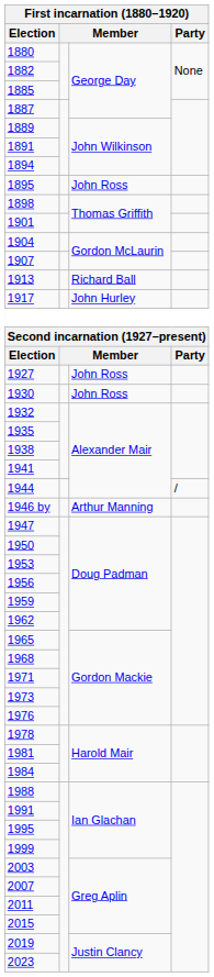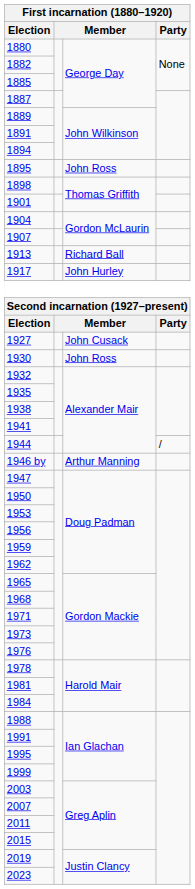 <table class="wikitable" style='background: #f9f9f9; border-style: none none none none;'>
 <tr>
 <th colspan="4">First incarnation (1880–1920)</th>
 </tr>
 <tr>
 <th>Election</th>
 <th colspan="2">Member</th>
 <th>Party</th>
 </tr>
 <tr>
 <td><a href='#'>1880</a></td>
 <td rowspan="3" > </td>
 <td rowspan="4"><a href='#'>George Day</a></td>
 <td rowspan="3">None</td>
 </tr>
 <tr>
 <td><a href='#'>1882</a></td>
 </tr>
 <tr>
 <td><a href='#'>1885</a></td>
 </tr>
 <tr>
 <td><a href='#'>1887</a></td>
 <td rowspan="4" > </td>
 <td rowspan="4"></td>
 </tr>
 <tr>
 <td><a href='#'>1889</a></td>
 <td rowspan="3"><a href='#'>John Wilkinson</a></td>
 </tr>
 <tr>
 <td><a href='#'>1891</a></td>
 </tr>
 <tr>
 <td><a href='#'>1894</a></td>
 </tr>
 <tr>
 <td><a href='#'>1895</a></td>
 <td> </td>
 <td><a href='#'>John Ross</a></td>
 <td></td>
 </tr>
 <tr>
 <td><a href='#'>1898</a></td>
 <td> </td>
 <td rowspan="2"><a href='#'>Thomas Griffith</a></td>
 <td></td>
 </tr>
 <tr>
 <td><a href='#'>1901</a></td>
 <td> </td>
 <td></td>
 </tr>
 <tr>
 <td><a href='#'>1904</a></td>
 <td> </td>
 <td rowspan="2"><a href='#'>Gordon McLaurin</a></td>
 <td></td>
 </tr>
 <tr>
 <td><a href='#'>1907</a></td>
 <td> </td>
 <td></td>
 </tr>
 <tr>
 <td><a href='#'>1913</a></td>
 <td> </td>
 <td><a href='#'>Richard Ball</a></td>
 <td></td>
 </tr>
 <tr>
 <td><a href='#'>1917</a></td>
 <td> </td>
 <td><a href='#'>John Hurley</a></td>
 <td></td>
 </tr>
 <tr>
 <td colspan="4" style='background: #FFFFFF; border-style: none none none none;'> </td>
 </tr>
 <tr>
 <th colspan="4">Second incarnation (1927–present)</th>
 </tr>
 <tr>
 <th>Election</th>
 <th colspan="2">Member</th>
 <th>Party</th>
 </tr>
 <tr>
 <td><a href='#'>1927</a></td>
 <td> </td>
-<td><a href='#'>John Ross</a></td>
+<td><a href='#'>John Cusack</a></td>
 <td></td>
 </tr>
 <tr>
 <td><a href='#'>1930</a></td>
 <td> </td>
 <td><a href='#'>John Ross</a></td>
 <td></td>
 </tr>
 <tr>
 <td><a href='#'>1932</a></td>
 <td rowspan="4" > </td>
 <td rowspan="5"><a href='#'>Alexander Mair</a></td>
 <td rowspan="4"></td>
 </tr>
 <tr>
 <td><a href='#'>1935</a></td>
 </tr>
 <tr>
 <td><a href='#'>1938</a></td>
 </tr>
 <tr>
 <td><a href='#'>1941</a></td>
 </tr>
 <tr>
 <td><a href='#'>1944</a></td>
 <td> </td>
 <td> / </td>
 </tr>
 <tr>
 <td><a href='#'>1946 by</a></td>
 <td> </td>
 <td><a href='#'>Arthur Manning</a></td>
 <td></td>
 </tr>
 <tr>
 <td><a href='#'>1947</a></td>
 <td rowspan="11" > </td>
 <td rowspan="6"><a href='#'>Doug Padman</a></td>
 <td rowspan="11"></td>
 </tr>
 <tr>
 <td><a href='#'>1950</a></td>
 </tr>
 <tr>
 <td><a href='#'>1953</a></td>
 </tr>
 <tr>
 <td><a href='#'>1956</a></td>
 </tr>
 <tr>
 <td><a href='#'>1959</a></td>
 </tr>
 <tr>
 <td><a href='#'>1962</a></td>
 </tr>
 <tr>
 <td><a href='#'>1965</a></td>
 <td rowspan="5"><a href='#'>Gordon Mackie</a></td>
 </tr>
 <tr>
 <td><a href='#'>1968</a></td>
 </tr>
 <tr>
 <td><a href='#'>1971</a></td>
 </tr>
 <tr>
 <td><a href='#'>1973</a></td>
 </tr>
 <tr>
 <td><a href='#'>1976</a></td>
 </tr>
 <tr>
 <td><a href='#'>1978</a></td>
 <td rowspan="3" > </td>
 <td rowspan="3"><a href='#'>Harold Mair</a></td>
 <td rowspan="3"></td>
 </tr>
 <tr>
 <td><a href='#'>1981</a></td>
 </tr>
 <tr>
 <td><a href='#'>1984</a></td>
 </tr>
 <tr>
 <td><a href='#'>1988</a></td>
 <td rowspan="10" > </td>
 <td rowspan="4"><a href='#'>Ian Glachan</a></td>
 <td rowspan="10"></td>
 </tr>
 <tr>
 <td><a href='#'>1991</a></td>
 </tr>
 <tr>
 <td><a href='#'>1995</a></td>
 </tr>
 <tr>
 <td><a href='#'>1999</a></td>
 </tr>
 <tr>
 <td><a href='#'>2003</a></td>
 <td rowspan="4"><a href='#'>Greg Aplin</a></td>
 </tr>
 <tr>
 <td><a href='#'>2007</a></td>
 </tr>
 <tr>
 <td><a href='#'>2011</a></td>
 </tr>
 <tr>
 <td><a href='#'>2015</a></td>
 </tr>
 <tr>
 <td><a href='#'>2019</a></td>
 <td rowspan="2"><a href='#'>Justin Clancy</a></td>
 </tr>
 <tr>
 <td><a href='#'>2023</a></td>
 </tr>
 </table>
